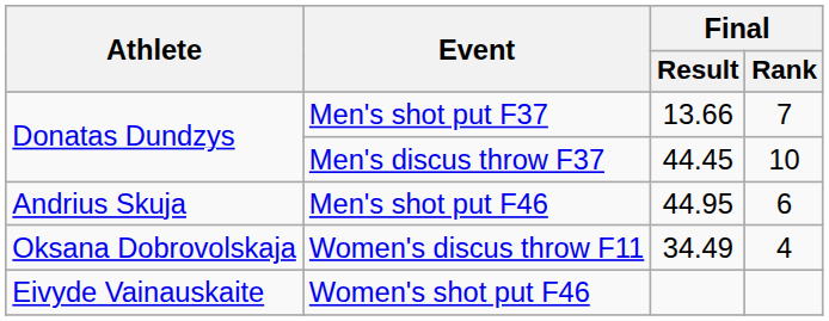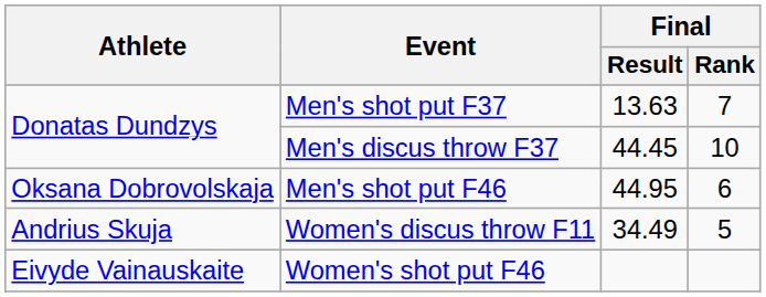 <table class="wikitable" style="font-size:90%">
 <tr>
 <th rowspan="2">Athlete</th>
 <th rowspan="2">Event</th>
 <th colspan="2">Final</th>
 </tr>
 <tr style="font-size:95%">
 <th>Result</th>
 <th>Rank</th>
 </tr>
 <tr align=center>
 <td align=left rowspan=2><a href='#'>Donatas Dundzys</a></td>
 <td align=left><a href='#'>Men's shot put F37</a></td>
-<td>13.66</td>
+<td>13.63</td>
 <td>7</td>
 </tr>
 <tr align=center>
 <td align=left><a href='#'>Men's discus throw F37</a></td>
 <td>44.45</td>
 <td>10</td>
 </tr>
 <tr align=center>
-<td align=left><a href='#'>Andrius Skuja</a></td>
+<td align=left><a href='#'>Oksana Dobrovolskaja</a></td>
 <td align=left><a href='#'>Men's shot put F46</a></td>
 <td>44.95</td>
 <td>6</td>
 </tr>
 <tr align=center>
-<td align=left><a href='#'>Oksana Dobrovolskaja</a></td>
+<td align=left><a href='#'>Andrius Skuja</a></td>
 <td align=left><a href='#'>Women's discus throw F11</a></td>
 <td>34.49</td>
-<td>4</td>
+<td>5</td>
 </tr>
 <tr align=center>
 <td align=left><a href='#'>Eivyde Vainauskaite</a></td>
 <td align=left><a href='#'>Women's shot put F46</a></td>
 <td></td>
 <td></td>
 </tr>
 </table>
